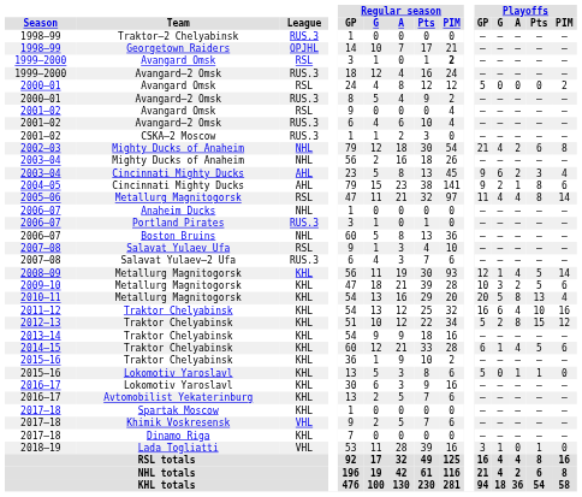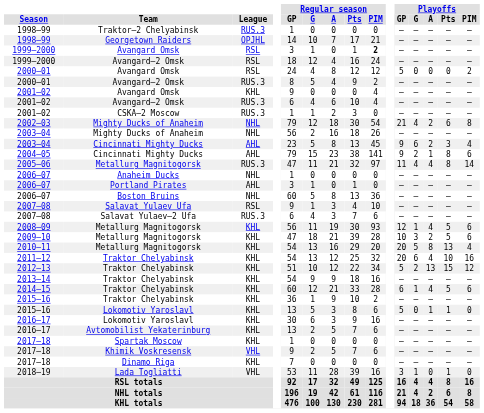 <table border="0" cellpadding="1" cellspacing="0" style="text-align:center; width:60em;">
 <tr style="background:#e0e0e0;">
 <th colspan="3"  bgcolor="#ffffff"> </th>
 <th rowspan="99" bgcolor="#ffffff"> </th>
 <th colspan="5"><a href='#'>Regular season</a></th>
 <th rowspan="99" bgcolor="#ffffff"> </th>
 <th colspan="5"><a href='#'>Playoffs</a></th>
 </tr>
 <tr style="background:#e0e0e0;">
 <th><a href='#'>Season</a></th>
 <th>Team</th>
 <th>League</th>
 <th>GP</th>
 <th><a href='#'>G</a></th>
 <th><a href='#'>A</a></th>
 <th><a href='#'>Pts</a></th>
 <th><a href='#'>PIM</a></th>
 <th>GP</th>
 <th>G</th>
 <th>A</th>
 <th>Pts</th>
 <th>PIM</th>
 </tr>
 <tr>
 <td>1998–99</td>
 <td>Traktor–2 Chelyabinsk</td>
 <td><a href='#'>RUS.3</a></td>
 <td>1</td>
 <td>0</td>
 <td>0</td>
 <td>0</td>
 <td>0</td>
 <td>—</td>
 <td>—</td>
 <td>—</td>
 <td>—</td>
 <td>—</td>
 </tr>
 <tr>
 </tr>
 <tr bgcolor="#f0f0f0">
 <td><a href='#'>1998–99</a></td>
 <td><a href='#'>Georgetown Raiders</a></td>
 <td><a href='#'>OPJHL</a></td>
 <td>14</td>
 <td>10</td>
 <td>7</td>
 <td>17</td>
 <td>21</td>
 <td>—</td>
 <td>—</td>
 <td>—</td>
 <td>—</td>
 <td>—</td>
 </tr>
 <tr>
 <td><a href='#'>1999–2000</a></td>
 <td><a href='#'>Avangard Omsk</a></td>
 <td><a href='#'>RSL</a></td>
 <td>3</td>
 <td>1</td>
 <td>0</td>
 <td>1</td>
 <td><strong>2</strong></td>
 <td>—</td>
 <td>—</td>
 <td>—</td>
 <td>—</td>
 <td>—</td>
 </tr>
 <tr bgcolor="#f0f0f0">
 <td>1999–2000</td>
 <td>Avangard–2 Omsk</td>
-<td>RUS.3</td>
+<td>RSL</td>
 <td>18</td>
 <td>12</td>
 <td>4</td>
 <td>16</td>
 <td>24</td>
 <td>—</td>
 <td>—</td>
 <td>—</td>
 <td>—</td>
 <td>—</td>
 </tr>
 <tr>
 <td><a href='#'>2000–01</a></td>
 <td>Avangard Omsk</td>
 <td>RSL</td>
 <td>24</td>
 <td>4</td>
 <td>8</td>
 <td>12</td>
 <td>12</td>
 <td>5</td>
 <td>0</td>
 <td>0</td>
 <td>0</td>
 <td>2</td>
 </tr>
 <tr bgcolor="#f0f0f0">
 <td>2000–01</td>
 <td>Avangard–2 Omsk</td>
 <td>RUS.3</td>
 <td>8</td>
 <td>5</td>
 <td>4</td>
 <td>9</td>
 <td>2</td>
 <td>—</td>
 <td>—</td>
 <td>—</td>
 <td>—</td>
 <td>—</td>
 </tr>
 <tr>
 <td><a href='#'>2001–02</a></td>
 <td>Avangard Omsk</td>
-<td>RSL</td>
+<td>KHL</td>
 <td>9</td>
 <td>0</td>
 <td>0</td>
 <td>0</td>
 <td>4</td>
 <td>—</td>
 <td>—</td>
 <td>—</td>
 <td>—</td>
 <td>—</td>
 </tr>
 <tr bgcolor="#f0f0f0">
 <td>2001–02</td>
 <td>Avangard–2 Omsk</td>
 <td>RUS.3</td>
 <td>6</td>
 <td>4</td>
 <td>6</td>
 <td>10</td>
 <td>4</td>
 <td>—</td>
 <td>—</td>
 <td>—</td>
 <td>—</td>
 <td>—</td>
 </tr>
 <tr>
 <td>2001–02</td>
 <td>CSKA–2 Moscow</td>
 <td>RUS.3</td>
 <td>1</td>
 <td>1</td>
 <td>2</td>
 <td>3</td>
 <td>0</td>
 <td>—</td>
 <td>—</td>
 <td>—</td>
 <td>—</td>
 <td>—</td>
 </tr>
 <tr bgcolor="#f0f0f0">
 <td><a href='#'>2002–03</a></td>
 <td><a href='#'>Mighty Ducks of Anaheim</a></td>
 <td><a href='#'>NHL</a></td>
 <td>79</td>
 <td>12</td>
 <td>18</td>
 <td>30</td>
 <td>54</td>
 <td>21</td>
 <td>4</td>
 <td>2</td>
 <td>6</td>
 <td>8</td>
 </tr>
 <tr>
 <td><a href='#'>2003–04</a></td>
 <td>Mighty Ducks of Anaheim</td>
 <td>NHL</td>
 <td>56</td>
 <td>2</td>
 <td>16</td>
 <td>18</td>
 <td>26</td>
 <td>—</td>
 <td>—</td>
 <td>—</td>
 <td>—</td>
 <td>—</td>
 </tr>
 <tr bgcolor="#f0f0f0">
 <td><a href='#'>2003–04</a></td>
 <td><a href='#'>Cincinnati Mighty Ducks</a></td>
 <td><a href='#'>AHL</a></td>
 <td>23</td>
 <td>5</td>
 <td>8</td>
 <td>13</td>
 <td>45</td>
 <td>9</td>
 <td>6</td>
 <td>2</td>
 <td>3</td>
 <td>4</td>
 </tr>
 <tr>
 <td><a href='#'>2004–05</a></td>
 <td>Cincinnati Mighty Ducks</td>
 <td>AHL</td>
 <td>79</td>
 <td>15</td>
 <td>23</td>
 <td>38</td>
 <td>141</td>
 <td>9</td>
 <td>2</td>
 <td>1</td>
 <td>8</td>
 <td>6</td>
 </tr>
 <tr bgcolor="#f0f0f0">
 <td><a href='#'>2005–06</a></td>
 <td><a href='#'>Metallurg Magnitogorsk</a></td>
-<td>RSL</td>
+<td>RUS.3</td>
 <td>47</td>
 <td>11</td>
 <td>21</td>
 <td>32</td>
 <td>97</td>
 <td>11</td>
 <td>4</td>
 <td>4</td>
 <td>8</td>
 <td>14</td>
 </tr>
 <tr>
 <td><a href='#'>2006–07</a></td>
 <td><a href='#'>Anaheim Ducks</a></td>
 <td>NHL</td>
 <td>1</td>
 <td>0</td>
 <td>0</td>
 <td>0</td>
 <td>0</td>
 <td>—</td>
 <td>—</td>
 <td>—</td>
 <td>—</td>
 <td>—</td>
 </tr>
 <tr bgcolor="#f0f0f0">
 <td><a href='#'>2006–07</a></td>
 <td><a href='#'>Portland Pirates</a></td>
-<td><a href='#'>RUS.3</a></td>
+<td>AHL</td>
 <td>3</td>
 <td>1</td>
 <td>0</td>
 <td>1</td>
 <td>0</td>
 <td>—</td>
 <td>—</td>
 <td>—</td>
 <td>—</td>
 <td>—</td>
 </tr>
 <tr>
 <td>2006–07</td>
 <td><a href='#'>Boston Bruins</a></td>
 <td>NHL</td>
 <td>60</td>
 <td>5</td>
 <td>8</td>
 <td>13</td>
 <td>36</td>
 <td>—</td>
 <td>—</td>
 <td>—</td>
 <td>—</td>
 <td>—</td>
 </tr>
 <tr bgcolor="#f0f0f0">
 <td><a href='#'>2007–08</a></td>
 <td><a href='#'>Salavat Yulaev Ufa</a></td>
 <td>RSL</td>
 <td>9</td>
 <td>1</td>
 <td>3</td>
 <td>4</td>
 <td>10</td>
 <td>—</td>
 <td>—</td>
 <td>—</td>
 <td>—</td>
 <td>—</td>
 </tr>
 <tr>
 <td>2007–08</td>
 <td>Salavat Yulaev–2 Ufa</td>
 <td>RUS.3</td>
 <td>6</td>
 <td>4</td>
 <td>3</td>
 <td>7</td>
 <td>6</td>
 <td>—</td>
 <td>—</td>
 <td>—</td>
 <td>—</td>
 <td>—</td>
 </tr>
 <tr bgcolor="#f0f0f0">
 <td><a href='#'>2008–09</a></td>
 <td>Metallurg Magnitogorsk</td>
 <td><a href='#'>KHL</a></td>
 <td>56</td>
 <td>11</td>
 <td>19</td>
 <td>30</td>
 <td>93</td>
 <td>12</td>
 <td>1</td>
 <td>4</td>
 <td>5</td>
-<td>14</td>
+<td>6</td>
 </tr>
 <tr>
 <td><a href='#'>2009–10</a></td>
 <td>Metallurg Magnitogorsk</td>
 <td>KHL</td>
 <td>47</td>
 <td>18</td>
 <td>21</td>
 <td>39</td>
 <td>28</td>
 <td>10</td>
 <td>3</td>
 <td>2</td>
 <td>5</td>
 <td>6</td>
 </tr>
 <tr bgcolor="#f0f0f0">
 <td><a href='#'>2010–11</a></td>
 <td>Metallurg Magnitogorsk</td>
 <td>KHL</td>
 <td>54</td>
 <td>13</td>
 <td>16</td>
 <td>29</td>
 <td>20</td>
 <td>20</td>
 <td>5</td>
 <td>8</td>
 <td>13</td>
 <td>4</td>
 </tr>
 <tr>
 <td><a href='#'>2011–12</a></td>
 <td><a href='#'>Traktor Chelyabinsk</a></td>
 <td>KHL</td>
 <td>54</td>
 <td>13</td>
 <td>12</td>
 <td>25</td>
 <td>32</td>
-<td>16</td>
+<td>20</td>
 <td>6</td>
 <td>4</td>
 <td>10</td>
 <td>16</td>
 </tr>
 <tr bgcolor="#f0f0f0">
 <td><a href='#'>2012–13</a></td>
 <td>Traktor Chelyabinsk</td>
 <td>KHL</td>
 <td>51</td>
 <td>10</td>
 <td>12</td>
 <td>22</td>
 <td>34</td>
 <td>5</td>
 <td>2</td>
-<td>8</td>
+<td>13</td>
 <td>15</td>
 <td>12</td>
 </tr>
 <tr>
 <td><a href='#'>2013–14</a></td>
 <td>Traktor Chelyabinsk</td>
 <td>KHL</td>
 <td>54</td>
 <td>9</td>
 <td>9</td>
 <td>18</td>
 <td>16</td>
 <td>—</td>
 <td>—</td>
 <td>—</td>
 <td>—</td>
 <td>—</td>
 </tr>
 <tr bgcolor="#f0f0f0">
 <td><a href='#'>2014–15</a></td>
 <td>Traktor Chelyabinsk</td>
 <td>KHL</td>
 <td>60</td>
 <td>12</td>
 <td>21</td>
 <td>33</td>
 <td>28</td>
 <td>6</td>
 <td>1</td>
 <td>4</td>
 <td>5</td>
 <td>6</td>
 </tr>
 <tr>
 <td><a href='#'>2015–16</a></td>
 <td>Traktor Chelyabinsk</td>
 <td>KHL</td>
 <td>36</td>
 <td>1</td>
 <td>9</td>
 <td>10</td>
 <td>2</td>
 <td>—</td>
 <td>—</td>
 <td>—</td>
 <td>—</td>
 <td>—</td>
 </tr>
 <tr bgcolor="#f0f0f0">
 <td>2015–16</td>
 <td><a href='#'>Lokomotiv Yaroslavl</a></td>
 <td>KHL</td>
 <td>13</td>
 <td>5</td>
 <td>3</td>
 <td>8</td>
 <td>6</td>
 <td>5</td>
 <td>0</td>
 <td>1</td>
 <td>1</td>
 <td>0</td>
 </tr>
 <tr>
 <td><a href='#'>2016–17</a></td>
 <td>Lokomotiv Yaroslavl</td>
 <td>KHL</td>
 <td>30</td>
 <td>6</td>
 <td>3</td>
 <td>9</td>
 <td>16</td>
 <td>—</td>
 <td>—</td>
 <td>—</td>
 <td>—</td>
 <td>—</td>
 </tr>
 <tr bgcolor="#f0f0f0">
 <td>2016–17</td>
 <td><a href='#'>Avtomobilist Yekaterinburg</a></td>
 <td>KHL</td>
 <td>13</td>
 <td>2</td>
 <td>5</td>
 <td>7</td>
 <td>6</td>
 <td>—</td>
 <td>—</td>
 <td>—</td>
 <td>—</td>
 <td>—</td>
 </tr>
 <tr>
 <td><a href='#'>2017–18</a></td>
 <td><a href='#'>Spartak Moscow</a></td>
 <td>KHL</td>
 <td>1</td>
 <td>0</td>
 <td>0</td>
 <td>0</td>
 <td>0</td>
 <td>—</td>
 <td>—</td>
 <td>—</td>
 <td>—</td>
 <td>—</td>
 </tr>
 <tr bgcolor="#f0f0f0">
 <td>2017–18</td>
 <td><a href='#'>Khimik Voskresensk</a></td>
 <td><a href='#'>VHL</a></td>
 <td>9</td>
 <td>2</td>
 <td>5</td>
 <td>7</td>
 <td>6</td>
 <td>—</td>
 <td>—</td>
 <td>—</td>
 <td>—</td>
 <td>—</td>
 </tr>
 <tr>
 <td>2017–18</td>
 <td><a href='#'>Dinamo Riga</a></td>
 <td>KHL</td>
 <td>7</td>
 <td>0</td>
 <td>0</td>
 <td>0</td>
 <td>0</td>
 <td>—</td>
 <td>—</td>
 <td>—</td>
 <td>—</td>
 <td>—</td>
 </tr>
 <tr bgcolor="#f0f0f0">
 <td>2018–19</td>
 <td><a href='#'>Lada Togliatti</a></td>
 <td>VHL</td>
 <td>53</td>
 <td>11</td>
 <td>28</td>
 <td>39</td>
 <td>16</td>
 <td>3</td>
 <td>1</td>
 <td>0</td>
 <td>1</td>
 <td>0</td>
 </tr>
 <tr bgcolor="#e0e0e0">
 <th colspan="3">RSL totals</th>
 <th>92</th>
 <th>17</th>
 <th>32</th>
 <th>49</th>
 <th>125</th>
 <th>16</th>
 <th>4</th>
 <th>4</th>
 <th>8</th>
 <th>16</th>
 </tr>
 <tr bgcolor="#e0e0e0">
 <th colspan="3">NHL totals</th>
 <th>196</th>
 <th>19</th>
 <th>42</th>
 <th>61</th>
 <th>116</th>
 <th>21</th>
 <th>4</th>
 <th>2</th>
 <th>6</th>
 <th>8</th>
 </tr>
 <tr bgcolor="#e0e0e0">
 <th colspan="3">KHL totals</th>
 <th>476</th>
 <th>100</th>
 <th>130</th>
 <th>230</th>
 <th>281</th>
 <th>94</th>
 <th>18</th>
 <th>36</th>
 <th>54</th>
 <th>58</th>
 </tr>
 </table>
